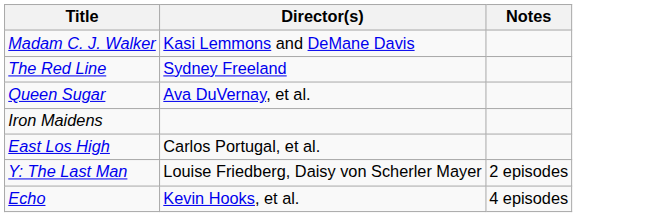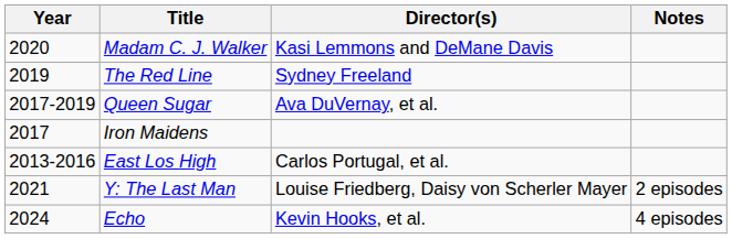 <table class="wikitable sortable">
 <tr>
+<th>Year</th>
 <th>Title</th>
 <th>Director(s)</th>
 <th class="unsortable">Notes</th>
 </tr>
 <tr>
+<td>2020</td>
 <td><em><a href='#'>Madam C. J. Walker</a></em></td>
 <td><a href='#'>Kasi Lemmons</a> and <a href='#'>DeMane Davis</a></td>
 <td></td>
 </tr>
 <tr>
+<td>2019</td>
 <td><em><a href='#'>The Red Line</a></em></td>
 <td><a href='#'>Sydney Freeland</a></td>
 <td></td>
 </tr>
 <tr>
+<td>2017-2019</td>
 <td><em><a href='#'>Queen Sugar</a></em></td>
 <td><a href='#'>Ava DuVernay</a>, et al.</td>
 <td></td>
 </tr>
 <tr>
+<td>2017</td>
 <td><em>Iron Maidens</em></td>
 <td></td>
 <td></td>
 </tr>
 <tr>
+<td>2013-2016</td>
 <td><em><a href='#'>East Los High</a></em></td>
 <td>Carlos Portugal, et al.</td>
 <td></td>
 </tr>
 <tr>
+<td>2021</td>
 <td><em><a href='#'>Y: The Last Man</a></em></td>
 <td>Louise Friedberg, Daisy von Scherler Mayer</td>
 <td>2 episodes</td>
 </tr>
 <tr>
+<td>2024</td>
 <td><em><a href='#'>Echo</a></em></td>
 <td><a href='#'>Kevin Hooks</a>, et al.</td>
 <td>4 episodes</td>
 </tr>
 </table>
